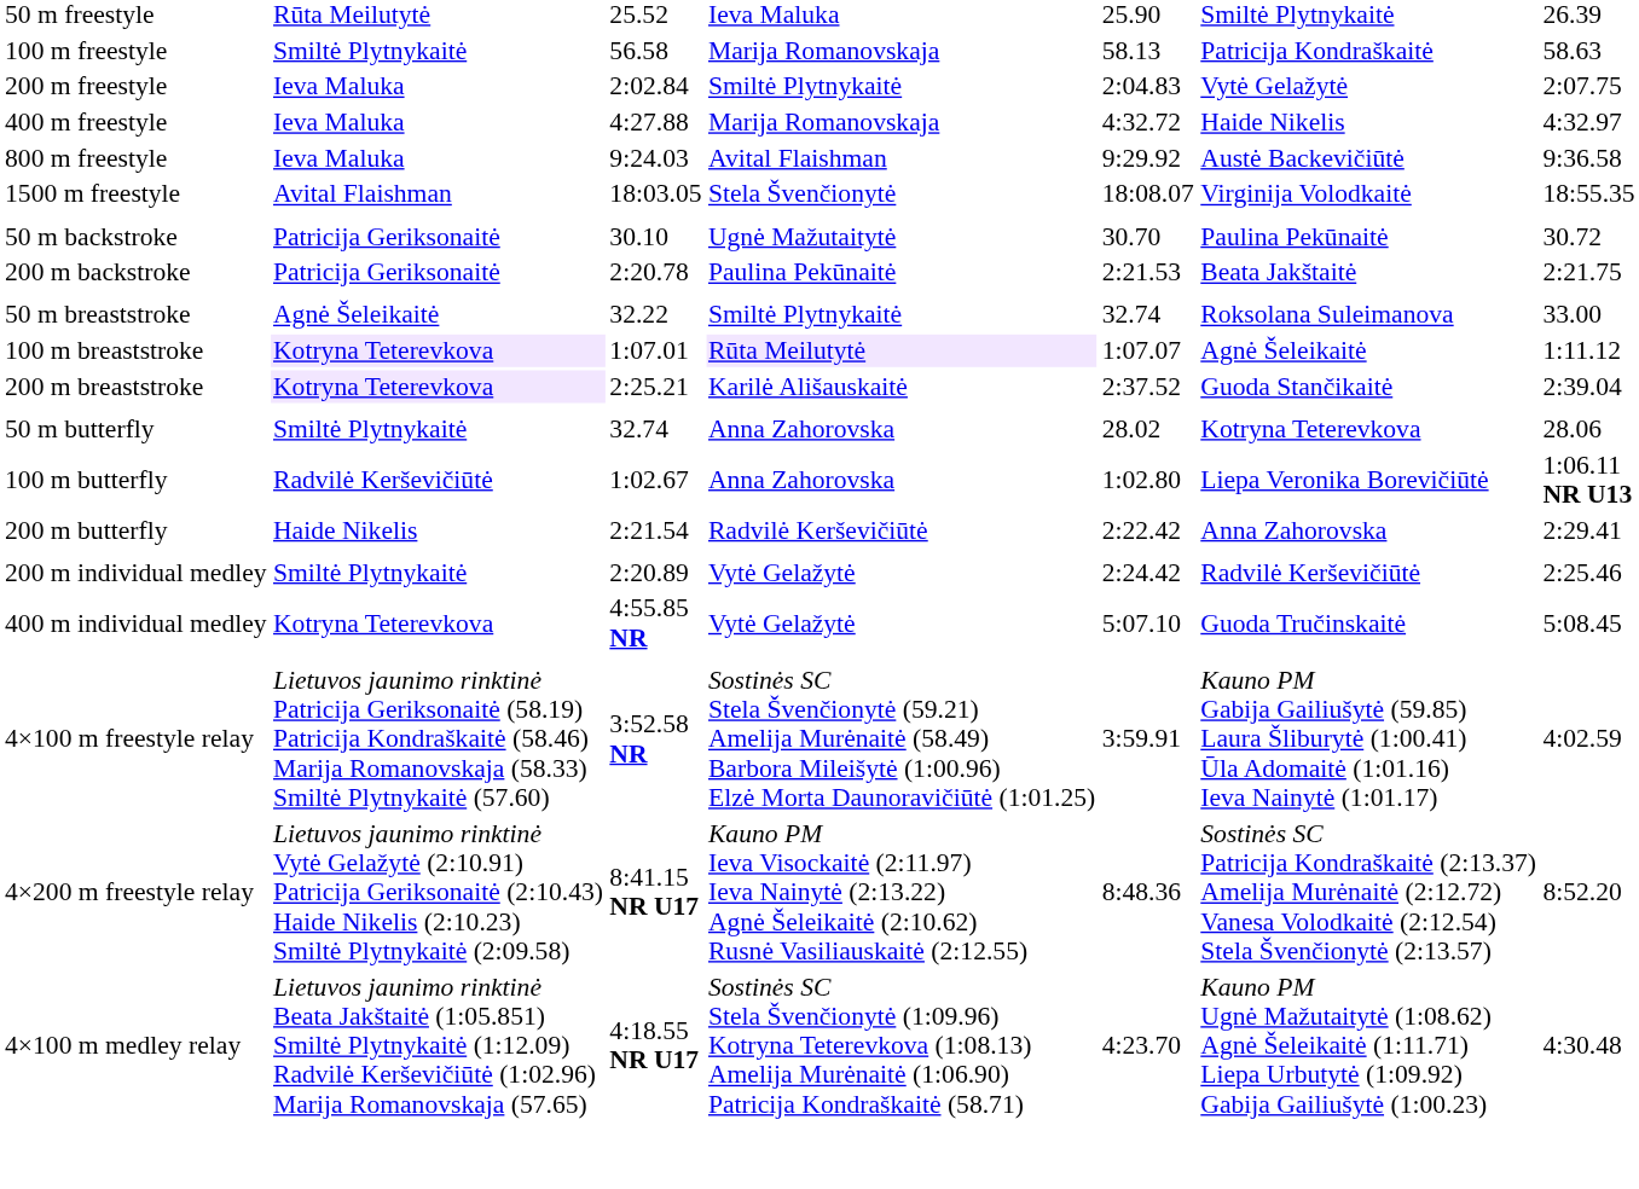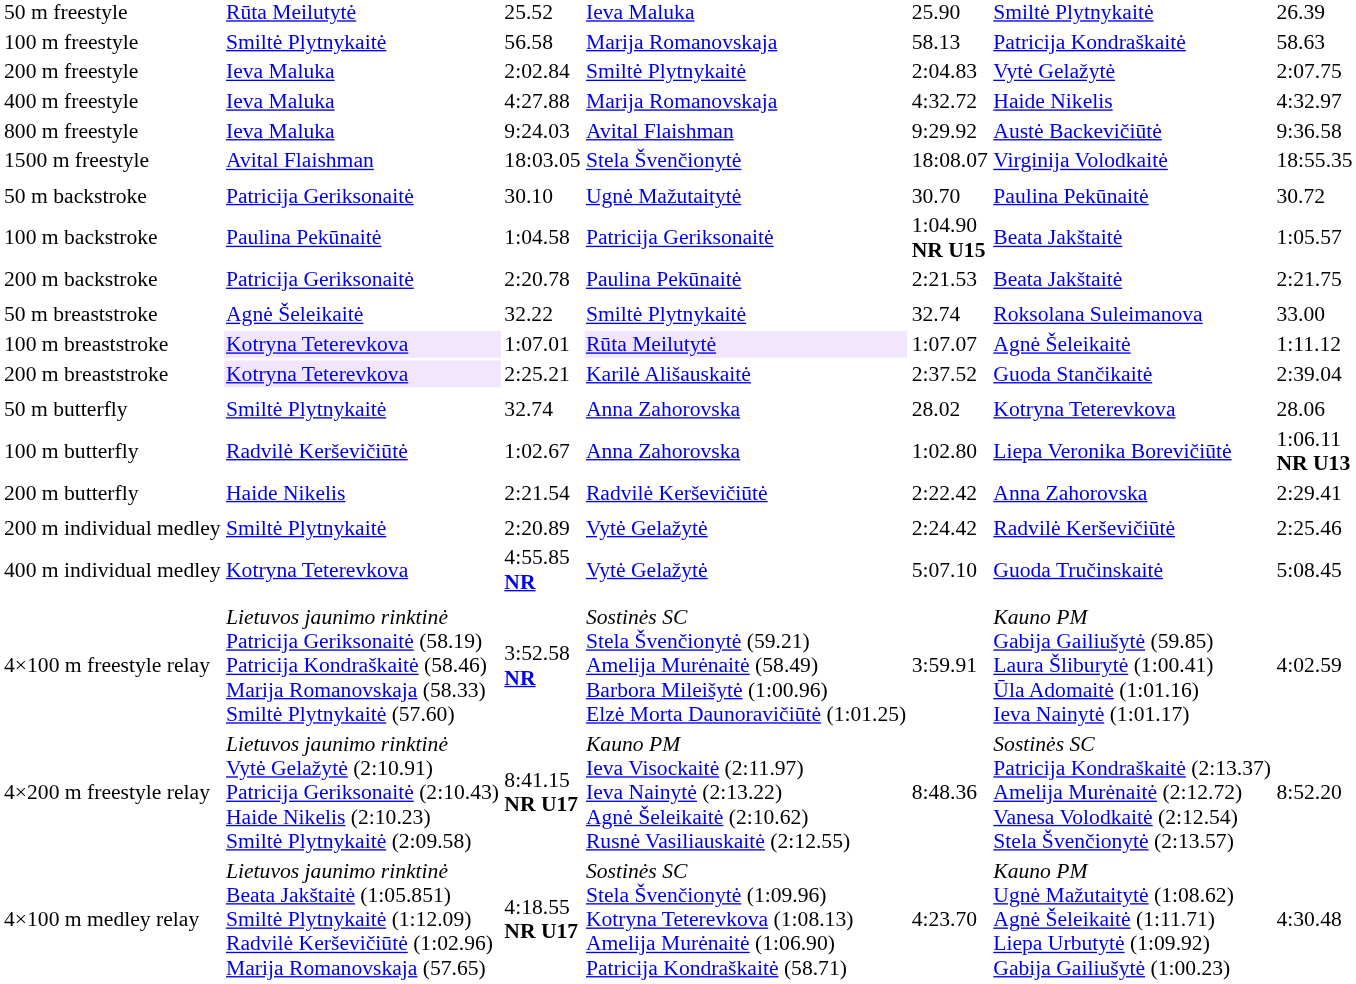 <table>
 <tr>
 <td>50 m freestyle</td>
 <td><a href='#'>Rūta Meilutytė</a><br></td>
 <td>25.52</td>
 <td><a href='#'>Ieva Maluka</a><br></td>
 <td>25.90</td>
 <td><a href='#'>Smiltė Plytnykaitė</a><br></td>
 <td>26.39</td>
 </tr>
 <tr>
 <td>100 m freestyle</td>
 <td><a href='#'>Smiltė Plytnykaitė</a><br></td>
 <td>56.58</td>
 <td><a href='#'>Marija Romanovskaja</a><br></td>
 <td>58.13</td>
 <td><a href='#'>Patricija Kondraškaitė</a><br></td>
 <td>58.63</td>
 </tr>
 <tr>
 <td>200 m freestyle</td>
 <td><a href='#'>Ieva Maluka</a><br></td>
 <td>2:02.84</td>
 <td><a href='#'>Smiltė Plytnykaitė</a><br></td>
 <td>2:04.83</td>
 <td><a href='#'>Vytė Gelažytė</a><br></td>
 <td>2:07.75</td>
 </tr>
 <tr>
 <td>400 m freestyle</td>
 <td><a href='#'>Ieva Maluka</a><br></td>
 <td>4:27.88</td>
 <td><a href='#'>Marija Romanovskaja</a><br></td>
 <td>4:32.72</td>
 <td><a href='#'>Haide Nikelis</a><br></td>
 <td>4:32.97</td>
 </tr>
 <tr>
 <td>800 m freestyle</td>
 <td><a href='#'>Ieva Maluka</a><br></td>
 <td>9:24.03</td>
 <td><a href='#'>Avital Flaishman</a><br></td>
 <td>9:29.92</td>
 <td><a href='#'>Austė Backevičiūtė</a><br></td>
 <td>9:36.58</td>
 </tr>
 <tr>
 <td>1500 m freestyle</td>
 <td><a href='#'>Avital Flaishman</a><br></td>
 <td>18:03.05</td>
 <td><a href='#'>Stela Švenčionytė</a><br></td>
 <td>18:08.07</td>
 <td><a href='#'>Virginija Volodkaitė</a><br></td>
 <td>18:55.35</td>
 </tr>
 <tr>
 <td></td>
 <td></td>
 <td></td>
 <td></td>
 <td></td>
 <td></td>
 <td></td>
 </tr>
 <tr>
 <td>50 m backstroke</td>
 <td><a href='#'>Patricija Geriksonaitė</a><br></td>
 <td>30.10</td>
 <td><a href='#'>Ugnė Mažutaitytė</a><br></td>
 <td>30.70</td>
 <td><a href='#'>Paulina Pekūnaitė</a><br></td>
 <td>30.72</td>
+</tr>
+<tr>
+<td>100 m backstroke</td>
+<td><a href='#'>Paulina Pekūnaitė</a><br></td>
+<td>1:04.58</td>
+<td><a href='#'>Patricija Geriksonaitė</a><br></td>
+<td>1:04.90 <br><strong>NR U15</strong></td>
+<td><a href='#'>Beata Jakštaitė</a><br></td>
+<td>1:05.57</td>
 </tr>
 <tr>
 <td>200 m backstroke</td>
 <td><a href='#'>Patricija Geriksonaitė</a><br></td>
 <td>2:20.78</td>
 <td><a href='#'>Paulina Pekūnaitė</a><br></td>
 <td>2:21.53</td>
 <td><a href='#'>Beata Jakštaitė</a><br></td>
 <td>2:21.75</td>
 </tr>
 <tr>
 <td></td>
 <td></td>
 <td></td>
 <td></td>
 <td></td>
 <td></td>
 <td></td>
 </tr>
 <tr>
 <td>50 m breaststroke</td>
 <td><a href='#'>Agnė Šeleikaitė</a><br></td>
 <td>32.22</td>
 <td><a href='#'>Smiltė Plytnykaitė</a><br></td>
 <td>32.74</td>
 <td><a href='#'>Roksolana Suleimanova</a><br></td>
 <td>33.00</td>
 </tr>
 <tr>
 <td>100 m breaststroke</td>
 <td bgcolor=#f2e6ff><a href='#'>Kotryna Teterevkova</a><br></td>
 <td>1:07.01</td>
 <td bgcolor=#f2e6ff><a href='#'>Rūta Meilutytė</a><br></td>
 <td>1:07.07</td>
 <td><a href='#'>Agnė Šeleikaitė</a><br></td>
 <td>1:11.12</td>
 </tr>
 <tr>
 <td>200 m breaststroke</td>
 <td bgcolor=#f2e6ff><a href='#'>Kotryna Teterevkova</a><br></td>
 <td>2:25.21</td>
 <td><a href='#'>Karilė Ališauskaitė</a><br></td>
 <td>2:37.52</td>
 <td><a href='#'>Guoda Stančikaitė</a><br></td>
 <td>2:39.04</td>
 </tr>
 <tr>
 <td></td>
 <td></td>
 <td></td>
 <td></td>
 <td></td>
 <td></td>
 <td></td>
 </tr>
 <tr>
 <td>50 m butterfly</td>
 <td><a href='#'>Smiltė Plytnykaitė</a><br></td>
 <td>32.74</td>
 <td><a href='#'>Anna Zahorovska</a><br></td>
 <td>28.02</td>
 <td><a href='#'>Kotryna Teterevkova</a><br></td>
 <td>28.06</td>
 </tr>
 <tr>
 <td>100 m butterfly</td>
 <td><a href='#'>Radvilė Kerševičiūtė</a><br></td>
 <td>1:02.67</td>
 <td><a href='#'>Anna Zahorovska</a><br></td>
 <td>1:02.80</td>
 <td><a href='#'>Liepa Veronika Borevičiūtė</a><br></td>
 <td>1:06.11 <br><strong>NR U13</strong></td>
 </tr>
 <tr>
 <td>200 m butterfly</td>
 <td><a href='#'>Haide Nikelis</a><br></td>
 <td>2:21.54</td>
 <td><a href='#'>Radvilė Kerševičiūtė</a><br></td>
 <td>2:22.42</td>
 <td><a href='#'>Anna Zahorovska</a><br></td>
 <td>2:29.41</td>
 </tr>
 <tr>
 <td></td>
 <td></td>
 <td></td>
 <td></td>
 <td></td>
 <td></td>
 <td></td>
 </tr>
 <tr>
 <td>200 m individual medley</td>
 <td><a href='#'>Smiltė Plytnykaitė</a><br></td>
 <td>2:20.89</td>
 <td><a href='#'>Vytė Gelažytė</a><br></td>
 <td>2:24.42</td>
 <td><a href='#'>Radvilė Kerševičiūtė</a><br></td>
 <td>2:25.46</td>
 </tr>
 <tr>
 <td>400 m individual medley</td>
 <td><a href='#'>Kotryna Teterevkova</a><br></td>
 <td>4:55.85<br><strong><a href='#'>NR</a></strong></td>
 <td><a href='#'>Vytė Gelažytė</a><br></td>
 <td>5:07.10</td>
 <td><a href='#'>Guoda Tručinskaitė</a><br></td>
 <td>5:08.45</td>
 </tr>
 <tr>
 <td></td>
 <td></td>
 <td></td>
 <td></td>
 <td></td>
 <td></td>
 <td></td>
 </tr>
 <tr>
 <td>4×100 m freestyle relay</td>
 <td><em>Lietuvos jaunimo rinktinė</em><br><a href='#'>Patricija Geriksonaitė</a> (58.19)<br><a href='#'>Patricija Kondraškaitė</a> (58.46)<br><a href='#'>Marija Romanovskaja</a> (58.33)<br><a href='#'>Smiltė Plytnykaitė</a> (57.60)<br></td>
 <td>3:52.58<br><strong><a href='#'>NR</a></strong></td>
 <td><em>Sostinės SC</em><br><a href='#'>Stela Švenčionytė</a> (59.21)<br><a href='#'>Amelija Murėnaitė</a> (58.49)<br><a href='#'>Barbora Mileišytė</a> (1:00.96)<br><a href='#'>Elzė Morta Daunoravičiūtė</a> (1:01.25)<br></td>
 <td>3:59.91</td>
 <td><em>Kauno PM</em><br><a href='#'>Gabija Gailiušytė</a> (59.85)<br><a href='#'>Laura Šliburytė</a> (1:00.41)<br><a href='#'>Ūla Adomaitė</a> (1:01.16)<br><a href='#'>Ieva Nainytė</a> (1:01.17)<br></td>
 <td>4:02.59</td>
 </tr>
 <tr>
 <td>4×200 m freestyle relay</td>
 <td><em>Lietuvos jaunimo rinktinė</em><br><a href='#'>Vytė Gelažytė</a> (2:10.91)<br><a href='#'>Patricija Geriksonaitė</a> (2:10.43)<br><a href='#'>Haide Nikelis</a> (2:10.23)<br><a href='#'>Smiltė Plytnykaitė</a> (2:09.58)<br></td>
 <td>8:41.15<br><strong>NR U17</strong></td>
 <td><em>Kauno PM</em><br><a href='#'>Ieva Visockaitė</a> (2:11.97)<br><a href='#'>Ieva Nainytė</a> (2:13.22)<br><a href='#'>Agnė Šeleikaitė</a> (2:10.62)<br><a href='#'>Rusnė Vasiliauskaitė</a> (2:12.55)<br></td>
 <td>8:48.36</td>
 <td><em>Sostinės SC</em><br><a href='#'>Patricija Kondraškaitė</a> (2:13.37)<br><a href='#'>Amelija Murėnaitė</a> (2:12.72)<br><a href='#'>Vanesa Volodkaitė</a> (2:12.54)<br><a href='#'>Stela Švenčionytė</a> (2:13.57)<br></td>
 <td>8:52.20</td>
 </tr>
 <tr>
 <td>4×100 m medley relay</td>
 <td><em>Lietuvos jaunimo rinktinė</em><br><a href='#'>Beata Jakštaitė</a> (1:05.851)<br><a href='#'>Smiltė Plytnykaitė</a> (1:12.09)<br><a href='#'>Radvilė Kerševičiūtė</a> (1:02.96)<br><a href='#'>Marija Romanovskaja</a> (57.65)<br></td>
 <td>4:18.55<br><strong>NR U17</strong></td>
 <td><em>Sostinės SC</em><br><a href='#'>Stela Švenčionytė</a> (1:09.96)<br><a href='#'>Kotryna Teterevkova</a> (1:08.13)<br><a href='#'>Amelija Murėnaitė</a> (1:06.90)<br><a href='#'>Patricija Kondraškaitė</a> (58.71)<br></td>
 <td>4:23.70</td>
 <td><em>Kauno PM</em><br><a href='#'>Ugnė Mažutaitytė</a> (1:08.62)<br><a href='#'>Agnė Šeleikaitė</a> (1:11.71)<br><a href='#'>Liepa Urbutytė</a> (1:09.92)<br><a href='#'>Gabija Gailiušytė</a> (1:00.23)<br></td>
 <td>4:30.48</td>
 </tr>
 <tr>
 </tr>
 </table>
